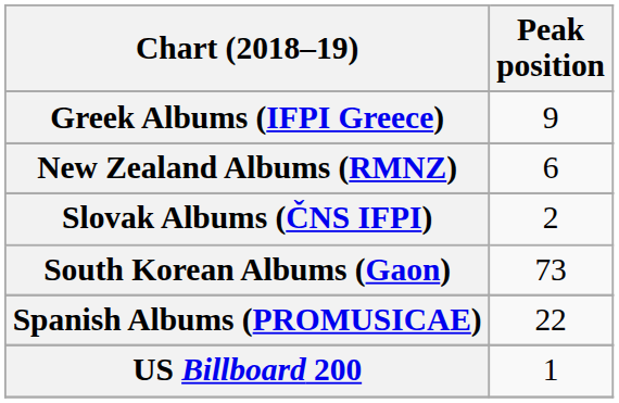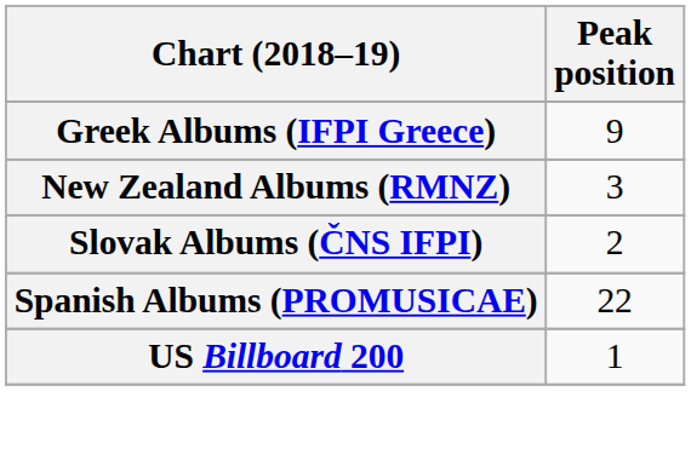 <table class="wikitable sortable plainrowheaders" style="text-align:center">
 <tr>
 <th scope="col">Chart (2018–19)</th>
 <th scope="col">Peak<br>position</th>
 </tr>
 <tr>
 </tr>
 <tr>
 </tr>
 <tr>
 </tr>
 <tr>
 </tr>
 <tr>
 </tr>
 <tr>
 </tr>
 <tr>
 </tr>
 <tr>
 </tr>
 <tr>
 <th scope="row">Greek Albums (<a href='#'>IFPI Greece</a>)</th>
 <td>9</td>
 </tr>
 <tr>
 </tr>
 <tr>
 </tr>
 <tr>
 </tr>
 <tr>
 </tr>
 <tr>
 <th scope="row">New Zealand Albums (<a href='#'>RMNZ</a>)</th>
-<td>6</td>
+<td>3</td>
 </tr>
 <tr>
 </tr>
 <tr>
 </tr>
 <tr>
 </tr>
 <tr>
 <th scope="row">Slovak Albums (<a href='#'>ČNS IFPI</a>)</th>
 <td>2</td>
-</tr>
-<tr>
-<th scope="row">South Korean Albums (<a href='#'>Gaon</a>)</th>
-<td>73</td>
 </tr>
 <tr>
 </tr>
 <tr>
 <th scope="row">Spanish Albums (<a href='#'>PROMUSICAE</a>)</th>
 <td>22</td>
 </tr>
 <tr>
 </tr>
 <tr>
 </tr>
 <tr>
 <th scope="row">US <a href='#'><em>Billboard</em> 200</a></th>
 <td>1</td>
 </tr>
 <tr>
 </tr>
 </table>
